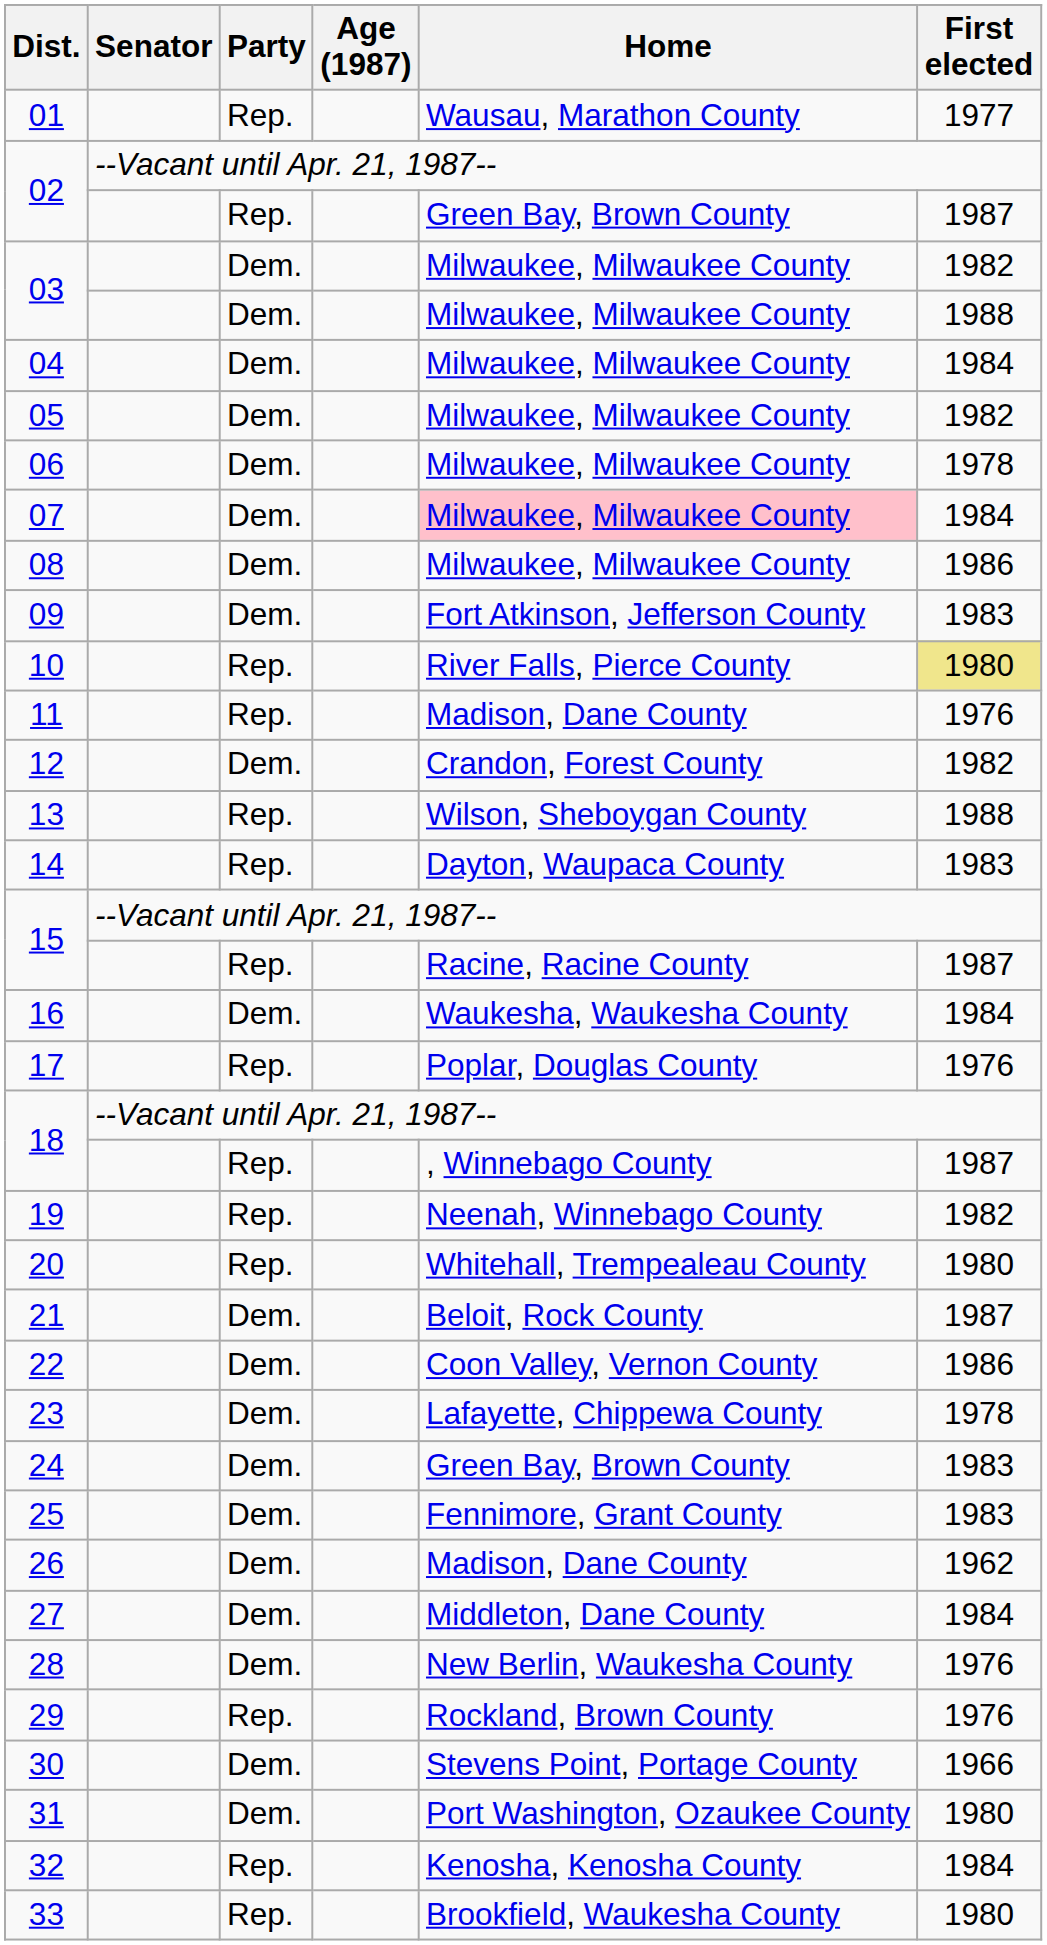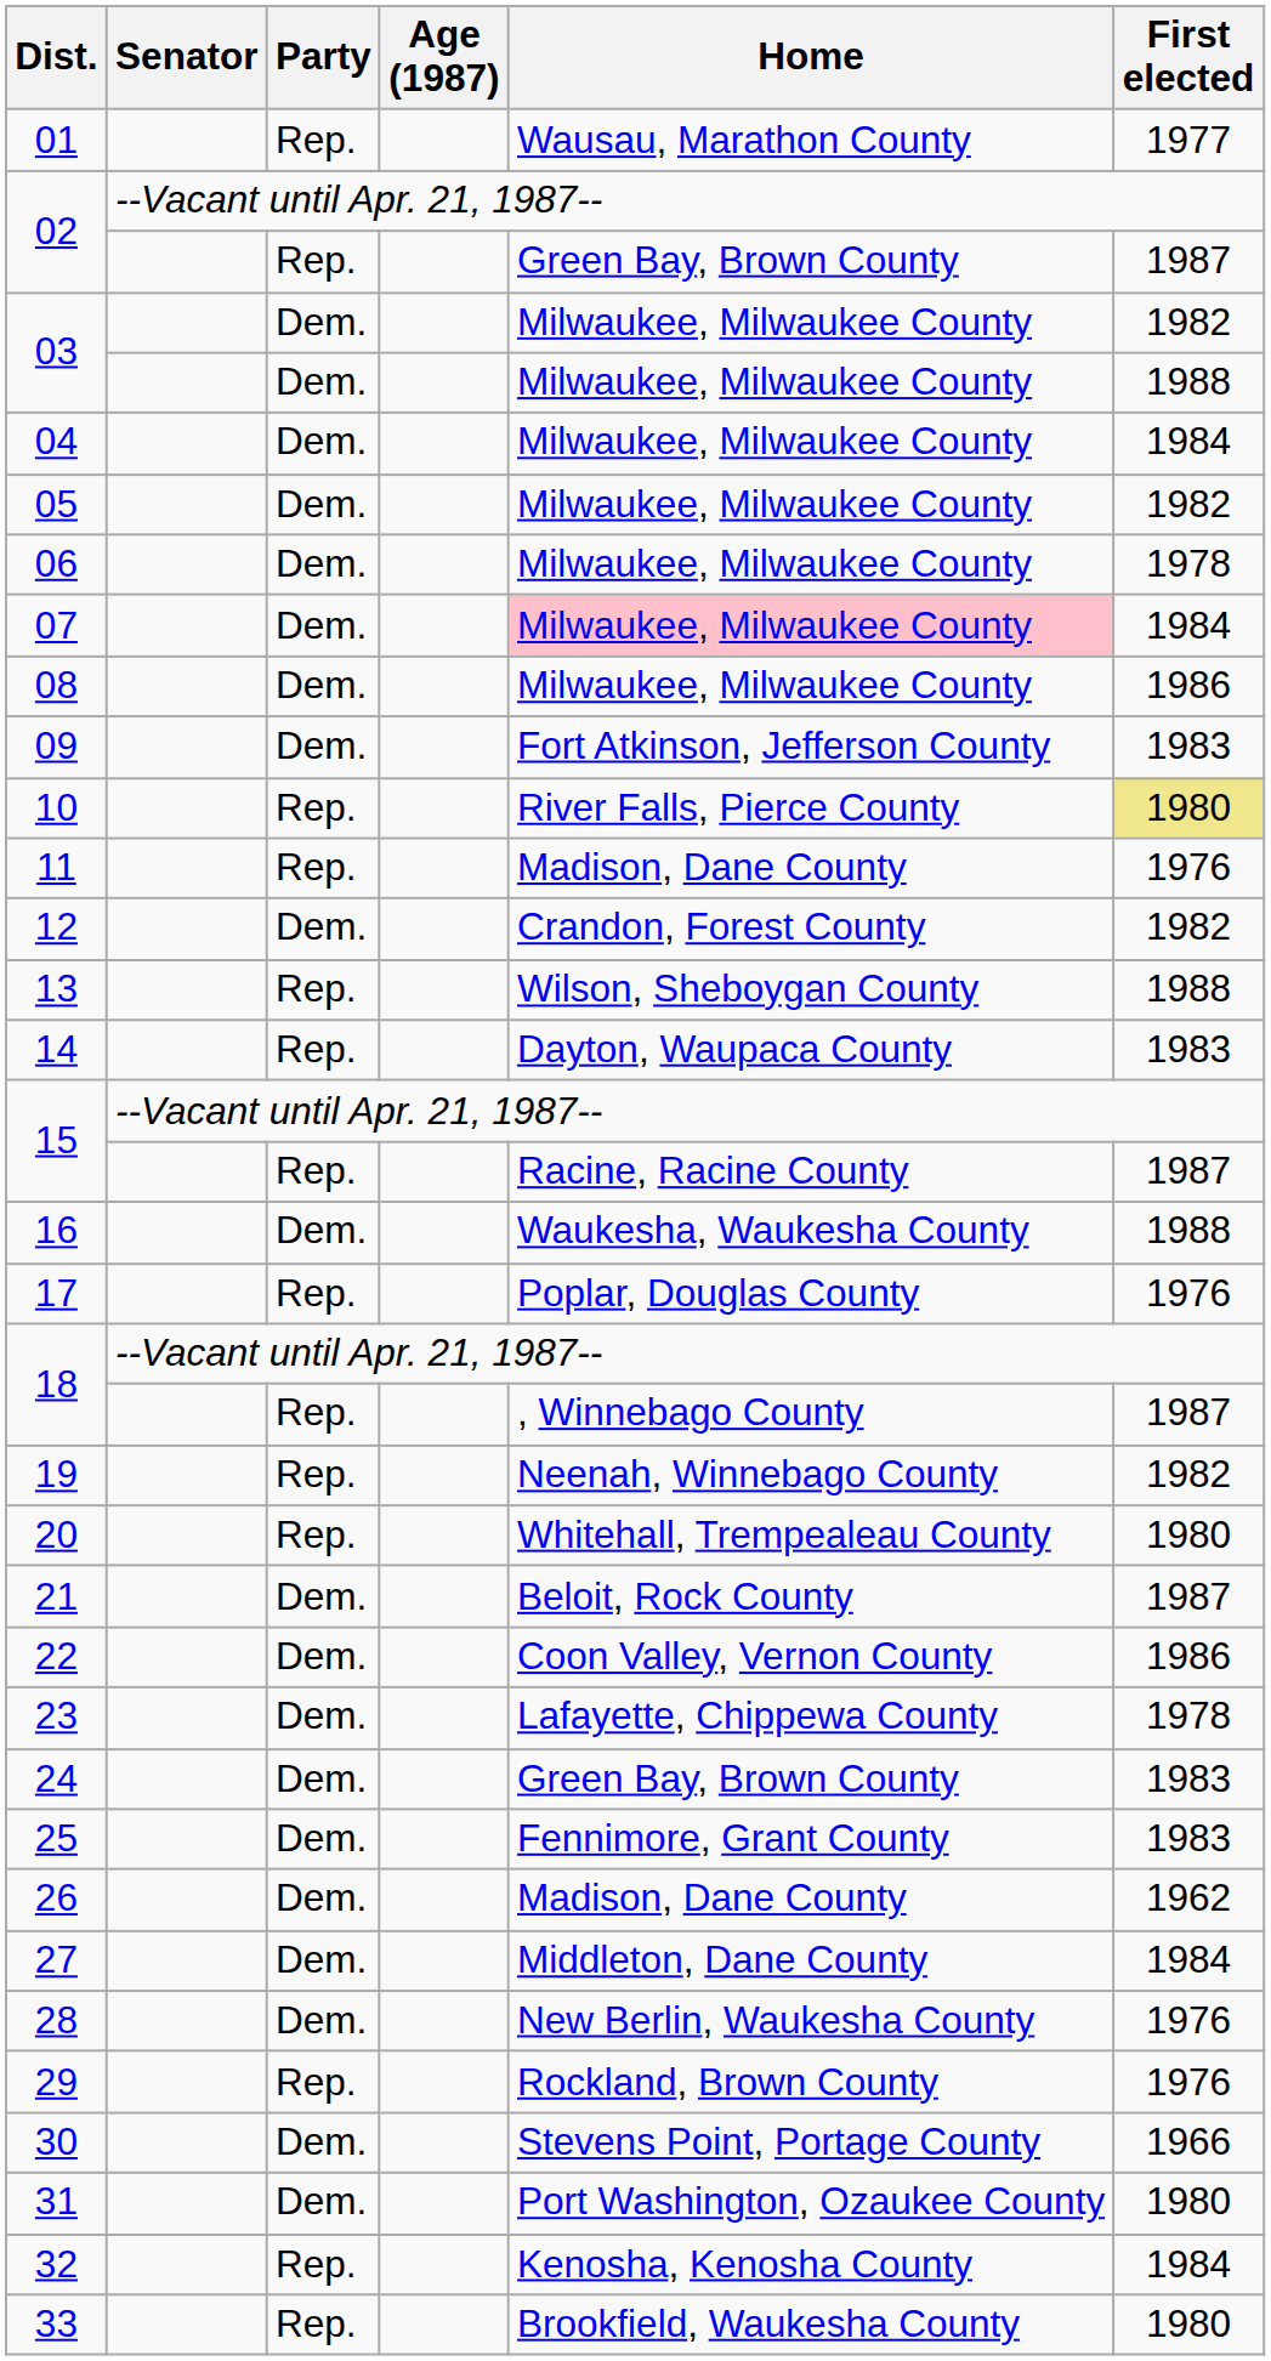 <table class="wikitable sortable">
 <tr>
 <th>Dist.</th>
 <th>Senator</th>
 <th>Party</th>
 <th>Age<br>(1987)</th>
 <th>Home</th>
 <th>First<br>elected</th>
 </tr>
 <tr>
 <td align="center"><a href='#'>01</a></td>
 <td></td>
 <td>Rep.</td>
 <td align="center"></td>
 <td><a href='#'>Wausau</a>, <a href='#'>Marathon County</a></td>
 <td align="center">1977</td>
 </tr>
 <tr>
 <td rowspan="2" align="center"><a href='#'>02</a></td>
 <td colspan="5"><em>--Vacant until Apr. 21, 1987--</em></td>
 </tr>
 <tr>
 <td> </td>
 <td>Rep.</td>
 <td align="center"></td>
 <td><a href='#'>Green Bay</a>, <a href='#'>Brown County</a></td>
 <td align="center">1987</td>
 </tr>
 <tr>
 <td rowspan="2" align="center"><a href='#'>03</a></td>
 <td> </td>
 <td>Dem.</td>
 <td align="center"></td>
 <td><a href='#'>Milwaukee</a>, <a href='#'>Milwaukee County</a></td>
 <td align="center">1982</td>
 </tr>
 <tr>
 <td> </td>
 <td>Dem.</td>
 <td align="center"></td>
 <td><a href='#'>Milwaukee</a>, <a href='#'>Milwaukee County</a></td>
 <td align="center">1988</td>
 </tr>
 <tr>
 <td align="center"><a href='#'>04</a></td>
 <td></td>
 <td>Dem.</td>
 <td align="center"></td>
 <td><a href='#'>Milwaukee</a>, <a href='#'>Milwaukee County</a></td>
 <td align="center">1984</td>
 </tr>
 <tr>
 <td align="center"><a href='#'>05</a></td>
 <td></td>
 <td>Dem.</td>
 <td align="center"></td>
 <td><a href='#'>Milwaukee</a>, <a href='#'>Milwaukee County</a></td>
 <td align="center">1982</td>
 </tr>
 <tr>
 <td align="center"><a href='#'>06</a></td>
 <td></td>
 <td>Dem.</td>
 <td align="center"></td>
 <td><a href='#'>Milwaukee</a>, <a href='#'>Milwaukee County</a></td>
 <td align="center">1978</td>
 </tr>
 <tr>
 <td align="center"><a href='#'>07</a></td>
 <td></td>
 <td>Dem.</td>
 <td align="center"></td>
 <td style="background: pink;"><a href='#'>Milwaukee</a>, <a href='#'>Milwaukee County</a></td>
 <td align="center">1984</td>
 </tr>
 <tr>
 <td align="center"><a href='#'>08</a></td>
 <td></td>
 <td>Dem.</td>
 <td align="center"></td>
 <td><a href='#'>Milwaukee</a>, <a href='#'>Milwaukee County</a></td>
 <td align="center">1986</td>
 </tr>
 <tr>
 <td align="center"><a href='#'>09</a></td>
 <td></td>
 <td>Dem.</td>
 <td align="center"></td>
 <td><a href='#'>Fort Atkinson</a>, <a href='#'>Jefferson County</a></td>
 <td align="center">1983</td>
 </tr>
 <tr>
 <td align="center"><a href='#'>10</a></td>
 <td></td>
 <td>Rep.</td>
 <td align="center"></td>
 <td><a href='#'>River Falls</a>, <a href='#'>Pierce County</a></td>
 <td align="center" style="background: khaki;">1980</td>
 </tr>
 <tr>
 <td align="center"><a href='#'>11</a></td>
 <td></td>
 <td>Rep.</td>
 <td align="center"></td>
 <td><a href='#'>Madison</a>, <a href='#'>Dane County</a></td>
 <td align="center">1976</td>
 </tr>
 <tr>
 <td align="center"><a href='#'>12</a></td>
 <td></td>
 <td>Dem.</td>
 <td align="center"></td>
 <td><a href='#'>Crandon</a>, <a href='#'>Forest County</a></td>
 <td align="center">1982</td>
 </tr>
 <tr>
 <td align="center"><a href='#'>13</a></td>
 <td></td>
 <td>Rep.</td>
 <td align="center"></td>
 <td><a href='#'>Wilson</a>, <a href='#'>Sheboygan County</a></td>
 <td align="center">1988</td>
 </tr>
 <tr>
 <td align="center"><a href='#'>14</a></td>
 <td></td>
 <td>Rep.</td>
 <td align="center"></td>
 <td><a href='#'>Dayton</a>, <a href='#'>Waupaca County</a></td>
 <td align="center">1983</td>
 </tr>
 <tr>
 <td rowspan="2" align="center"><a href='#'>15</a></td>
 <td colspan="5"><em>--Vacant until Apr. 21, 1987--</em></td>
 </tr>
 <tr>
 <td> </td>
 <td>Rep.</td>
 <td align="center"></td>
 <td><a href='#'>Racine</a>, <a href='#'>Racine County</a></td>
 <td align="center">1987</td>
 </tr>
 <tr>
 <td align="center"><a href='#'>16</a></td>
 <td></td>
 <td>Dem.</td>
 <td align="center"></td>
 <td><a href='#'>Waukesha</a>, <a href='#'>Waukesha County</a></td>
-<td align="center">1984</td>
+<td align="center">1988</td>
 </tr>
 <tr>
 <td align="center"><a href='#'>17</a></td>
 <td></td>
 <td>Rep.</td>
 <td align="center"></td>
 <td><a href='#'>Poplar</a>, <a href='#'>Douglas County</a></td>
 <td align="center">1976</td>
 </tr>
 <tr>
 <td rowspan="2" align="center"><a href='#'>18</a></td>
 <td colspan="5"><em>--Vacant until Apr. 21, 1987--</em></td>
 </tr>
 <tr>
 <td> </td>
 <td>Rep.</td>
 <td align="center"></td>
 <td>, <a href='#'>Winnebago County</a></td>
 <td align="center">1987</td>
 </tr>
 <tr>
 <td align="center"><a href='#'>19</a></td>
 <td></td>
 <td>Rep.</td>
 <td align="center"></td>
 <td><a href='#'>Neenah</a>, <a href='#'>Winnebago County</a></td>
 <td align="center">1982</td>
 </tr>
 <tr>
 <td align="center"><a href='#'>20</a></td>
 <td></td>
 <td>Rep.</td>
 <td align="center"></td>
 <td><a href='#'>Whitehall</a>, <a href='#'>Trempealeau County</a></td>
 <td align="center">1980</td>
 </tr>
 <tr>
 <td align="center"><a href='#'>21</a></td>
 <td></td>
 <td>Dem.</td>
 <td align="center"></td>
 <td><a href='#'>Beloit</a>, <a href='#'>Rock County</a></td>
 <td align="center">1987</td>
 </tr>
 <tr>
 <td align="center"><a href='#'>22</a></td>
 <td></td>
 <td>Dem.</td>
 <td align="center"></td>
 <td><a href='#'>Coon Valley</a>, <a href='#'>Vernon County</a></td>
 <td align="center">1986</td>
 </tr>
 <tr>
 <td align="center"><a href='#'>23</a></td>
 <td></td>
 <td>Dem.</td>
 <td align="center"></td>
 <td><a href='#'>Lafayette</a>, <a href='#'>Chippewa County</a></td>
 <td align="center">1978</td>
 </tr>
 <tr>
 <td align="center"><a href='#'>24</a></td>
 <td></td>
 <td>Dem.</td>
 <td align="center"></td>
 <td><a href='#'>Green Bay</a>, <a href='#'>Brown County</a></td>
 <td align="center">1983</td>
 </tr>
 <tr>
 <td align="center"><a href='#'>25</a></td>
 <td></td>
 <td>Dem.</td>
 <td align="center"></td>
 <td><a href='#'>Fennimore</a>, <a href='#'>Grant County</a></td>
 <td align="center">1983</td>
 </tr>
 <tr>
 <td align="center"><a href='#'>26</a></td>
 <td></td>
 <td>Dem.</td>
 <td align="center"></td>
 <td><a href='#'>Madison</a>, <a href='#'>Dane County</a></td>
 <td align="center">1962</td>
 </tr>
 <tr>
 <td align="center"><a href='#'>27</a></td>
 <td></td>
 <td>Dem.</td>
 <td align="center"></td>
 <td><a href='#'>Middleton</a>, <a href='#'>Dane County</a></td>
 <td align="center">1984</td>
 </tr>
 <tr>
 <td align="center"><a href='#'>28</a></td>
 <td></td>
 <td>Dem.</td>
 <td align="center"></td>
 <td><a href='#'>New Berlin</a>, <a href='#'>Waukesha County</a></td>
 <td align="center">1976</td>
 </tr>
 <tr>
 <td align="center"><a href='#'>29</a></td>
 <td></td>
 <td>Rep.</td>
 <td align="center"></td>
 <td><a href='#'>Rockland</a>, <a href='#'>Brown County</a></td>
 <td align="center">1976</td>
 </tr>
 <tr>
 <td align="center"><a href='#'>30</a></td>
 <td></td>
 <td>Dem.</td>
 <td align="center"></td>
 <td><a href='#'>Stevens Point</a>, <a href='#'>Portage County</a></td>
 <td align="center">1966</td>
 </tr>
 <tr>
 <td align="center"><a href='#'>31</a></td>
 <td></td>
 <td>Dem.</td>
 <td align="center"></td>
 <td><a href='#'>Port Washington</a>, <a href='#'>Ozaukee County</a></td>
 <td align="center">1980</td>
 </tr>
 <tr>
 <td align="center"><a href='#'>32</a></td>
 <td></td>
 <td>Rep.</td>
 <td align="center"></td>
 <td><a href='#'>Kenosha</a>, <a href='#'>Kenosha County</a></td>
 <td align="center">1984</td>
 </tr>
 <tr>
 <td align="center"><a href='#'>33</a></td>
 <td></td>
 <td>Rep.</td>
 <td align="center"></td>
 <td><a href='#'>Brookfield</a>, <a href='#'>Waukesha County</a></td>
 <td align="center">1980</td>
 </tr>
 </table>
